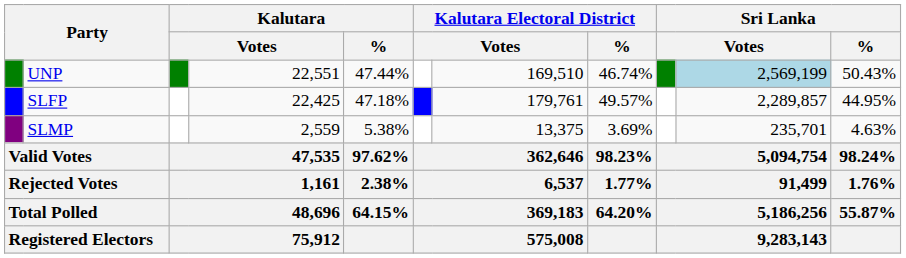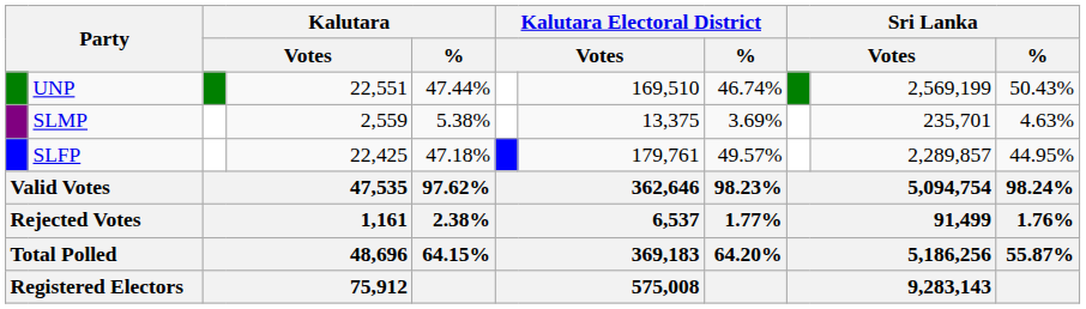 <table class="wikitable">
 <tr>
 <th colspan="2" width="144px"rowspan="2">Party</th>
 <th colspan="3" width="216px">Kalutara</th>
 <th colspan="3" width="216px"><a href='#'>Kalutara Electoral District</a></th>
 <th colspan="3" width="216px">Sri Lanka</th>
 </tr>
 <tr>
 <th colspan="2" width="144px">Votes</th>
 <th>%</th>
 <th colspan="2" width="144px">Votes</th>
 <th>%</th>
 <th colspan="2" width="144px">Votes</th>
 <th>%</th>
 </tr>
 <tr>
 <td style="background-color:green;" width="10px"></td>
 <td style="text-align:left;"><a href='#'>UNP</a></td>
 <td style="background-color:green;" width="10px"></td>
 <td style="text-align:right;">22,551</td>
 <td style="text-align:right;">47.44%</td>
 <td style="background-color:white;" width="10px"></td>
 <td style="text-align:right;">169,510</td>
 <td style="text-align:right;">46.74%</td>
 <td style="background-color:green;" width="10px"></td>
-<td style="background: lightblue; text-align:right;">2,569,199</td>
+<td style="text-align:right;">2,569,199</td>
 <td style="text-align:right;">50.43%</td>
+</tr>
+<tr>
+<td style="background-color:purple;" width="10px"></td>
+<td style="text-align:left;"><a href='#'>SLMP</a></td>
+<td style="background-color:white;" width="10px"></td>
+<td style="text-align:right;">2,559</td>
+<td style="text-align:right;">5.38%</td>
+<td style="background-color:white;" width="10px"></td>
+<td style="text-align:right;">13,375</td>
+<td style="text-align:right;">3.69%</td>
+<td style="background-color:white;" width="10px"></td>
+<td style="text-align:right;">235,701</td>
+<td style="text-align:right;">4.63%</td>
 </tr>
 <tr>
 <td style="background-color:blue;" width="10px"></td>
 <td style="text-align:left;"><a href='#'>SLFP</a></td>
 <td style="background-color:white;" width="10px"></td>
 <td style="text-align:right;">22,425</td>
 <td style="text-align:right;">47.18%</td>
 <td style="background-color:blue;" width="10px"></td>
 <td style="text-align:right;">179,761</td>
 <td style="text-align:right;">49.57%</td>
 <td style="background-color:white;" width="10px"></td>
 <td style="text-align:right;">2,289,857</td>
 <td style="text-align:right;">44.95%</td>
-</tr>
-<tr>
-<td style="background-color:purple;" width="10px"></td>
-<td style="text-align:left;"><a href='#'>SLMP</a></td>
-<td style="background-color:white;" width="10px"></td>
-<td style="text-align:right;">2,559</td>
-<td style="text-align:right;">5.38%</td>
-<td style="background-color:white;" width="10px"></td>
-<td style="text-align:right;">13,375</td>
-<td style="text-align:right;">3.69%</td>
-<td style="background-color:white;" width="10px"></td>
-<td style="text-align:right;">235,701</td>
-<td style="text-align:right;">4.63%</td>
 </tr>
 <tr>
 <th colspan="2" width="144px"style="text-align:left;">Valid Votes</th>
 <th style="text-align:right;"colspan="2" width="144px">47,535</th>
 <th style="text-align:right;">97.62%</th>
 <th style="text-align:right;"colspan="2" width="144px">362,646</th>
 <th style="text-align:right;">98.23%</th>
 <th style="text-align:right;"colspan="2" width="144px">5,094,754</th>
 <th style="text-align:right;">98.24%</th>
 </tr>
 <tr>
 <th colspan="2" width="144px"style="text-align:left;">Rejected Votes</th>
 <th style="text-align:right;"colspan="2" width="144px">1,161</th>
 <th style="text-align:right;">2.38%</th>
 <th style="text-align:right;"colspan="2" width="144px">6,537</th>
 <th style="text-align:right;">1.77%</th>
 <th style="text-align:right;"colspan="2" width="144px">91,499</th>
 <th style="text-align:right;">1.76%</th>
 </tr>
 <tr>
 <th colspan="2" width="144px"style="text-align:left;">Total Polled</th>
 <th style="text-align:right;"colspan="2" width="144px">48,696</th>
 <th style="text-align:right;">64.15%</th>
 <th style="text-align:right;"colspan="2" width="144px">369,183</th>
 <th style="text-align:right;">64.20%</th>
 <th style="text-align:right;"colspan="2" width="144px">5,186,256</th>
 <th style="text-align:right;">55.87%</th>
 </tr>
 <tr>
 <th colspan="2" width="144px"style="text-align:left;">Registered Electors</th>
 <th style="text-align:right;"colspan="2" width="144px">75,912</th>
 <th></th>
 <th style="text-align:right;"colspan="2" width="144px">575,008</th>
 <th></th>
 <th style="text-align:right;"colspan="2" width="144px">9,283,143</th>
 <th></th>
 </tr>
 </table>
